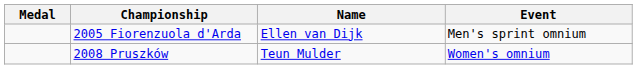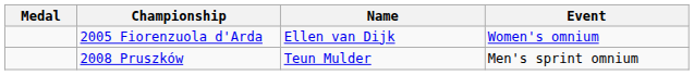 <table class="wikitable sortable">
 <tr>
 <th style="width:5em">Medal</th>
 <th style="width:15em">Championship</th>
 <th style="width:15em">Name</th>
 <th style="width:15em">Event</th>
 </tr>
 <tr>
 <td></td>
 <td> <a href='#'>2005 Fiorenzuola d'Arda</a></td>
 <td><a href='#'>Ellen van Dijk</a></td>
-<td>Men's sprint omnium</td>
+<td><a href='#'>Women's omnium</a></td>
 </tr>
 <tr>
 <td></td>
 <td> <a href='#'>2008 Pruszków</a></td>
 <td><a href='#'>Teun Mulder</a></td>
-<td><a href='#'>Women's omnium</a></td>
+<td>Men's sprint omnium</td>
 </tr>
 </table>
